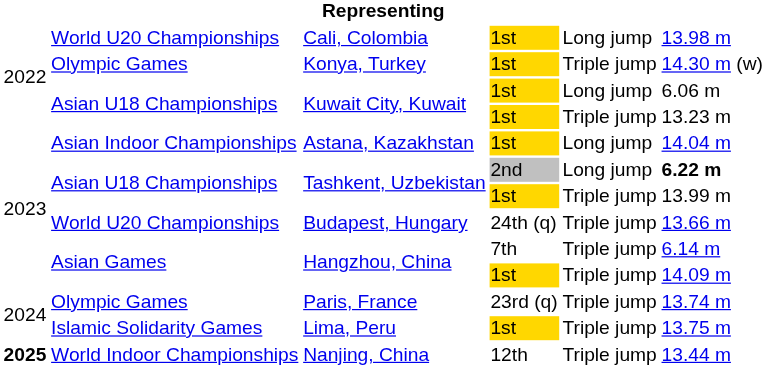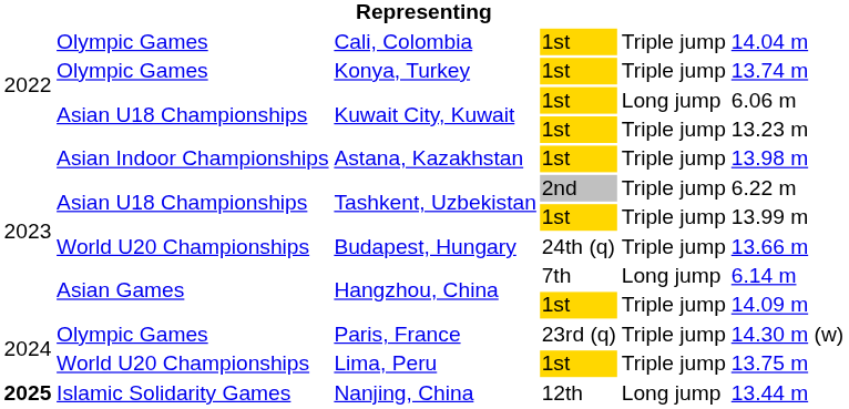 <table>
 <tr>
 <th colspan="6">Representing </th>
 </tr>
 <tr>
 <td rowspan=4>2022</td>
-<td><a href='#'>World U20 Championships</a></td>
+<td><a href='#'>Olympic Games</a></td>
 <td><a href='#'>Cali, Colombia</a></td>
 <td bgcolor=gold>1st</td>
-<td>Long jump</td>
-<td><a href='#'>13.98 m</a></td>
+<td>Triple jump</td>
+<td><a href='#'>14.04 m</a></td>
 </tr>
 <tr>
 <td><a href='#'>Olympic Games</a></td>
 <td><a href='#'>Konya, Turkey</a></td>
 <td bgcolor=gold>1st</td>
 <td>Triple jump</td>
-<td><a href='#'>14.30 m</a> (w)</td>
+<td><a href='#'>13.74 m</a></td>
 </tr>
 <tr>
 <td rowspan=2><a href='#'>Asian U18 Championships</a></td>
 <td rowspan=2><a href='#'>Kuwait City, Kuwait</a></td>
 <td bgcolor=gold>1st</td>
 <td>Long jump</td>
 <td>6.06 m</td>
 </tr>
 <tr>
 <td bgcolor=gold>1st</td>
 <td>Triple jump</td>
 <td>13.23 m</td>
 </tr>
 <tr>
 <td rowspan=6>2023</td>
 <td><a href='#'>Asian Indoor Championships</a></td>
 <td><a href='#'>Astana, Kazakhstan</a></td>
 <td bgcolor=gold>1st</td>
-<td>Long jump</td>
-<td><a href='#'>14.04 m</a></td>
+<td>Triple jump</td>
+<td><a href='#'>13.98 m</a></td>
 </tr>
 <tr>
 <td rowspan=2><a href='#'>Asian U18 Championships</a></td>
 <td rowspan=2><a href='#'>Tashkent, Uzbekistan</a></td>
 <td bgcolor=silver>2nd</td>
-<td>Long jump</td>
-<td><strong>6.22 m</strong></td>
+<td>Triple jump</td>
+<td>6.22 m</td>
 </tr>
 <tr>
 <td bgcolor=gold>1st</td>
 <td>Triple jump</td>
 <td>13.99 m</td>
 </tr>
 <tr>
 <td><a href='#'>World U20 Championships</a></td>
 <td><a href='#'>Budapest, Hungary</a></td>
 <td>24th (q)</td>
 <td>Triple jump</td>
 <td><a href='#'>13.66 m</a></td>
 </tr>
 <tr>
 <td rowspan=2><a href='#'>Asian Games</a></td>
 <td rowspan=2><a href='#'>Hangzhou, China</a></td>
 <td>7th</td>
-<td>Triple jump</td>
+<td>Long jump</td>
 <td><a href='#'>6.14 m</a></td>
 </tr>
 <tr>
 <td bgcolor=gold>1st</td>
 <td>Triple jump</td>
 <td><a href='#'>14.09 m</a></td>
 </tr>
 <tr>
 <td rowspan=2>2024</td>
 <td><a href='#'>Olympic Games</a></td>
 <td><a href='#'>Paris, France</a></td>
 <td>23rd (q)</td>
 <td>Triple jump</td>
-<td><a href='#'>13.74 m</a></td>
+<td><a href='#'>14.30 m</a> (w)</td>
 </tr>
 <tr>
-<td><a href='#'>Islamic Solidarity Games</a></td>
+<td><a href='#'>World U20 Championships</a></td>
 <td><a href='#'>Lima, Peru</a></td>
 <td bgcolor=gold>1st</td>
 <td>Triple jump</td>
 <td><a href='#'>13.75 m</a></td>
 </tr>
 <tr>
 <td><strong>2025</strong></td>
-<td><a href='#'>World Indoor Championships</a></td>
+<td><a href='#'>Islamic Solidarity Games</a></td>
 <td><a href='#'>Nanjing, China</a></td>
 <td>12th</td>
-<td>Triple jump</td>
+<td>Long jump</td>
 <td><a href='#'>13.44 m</a></td>
 </tr>
 </table>
